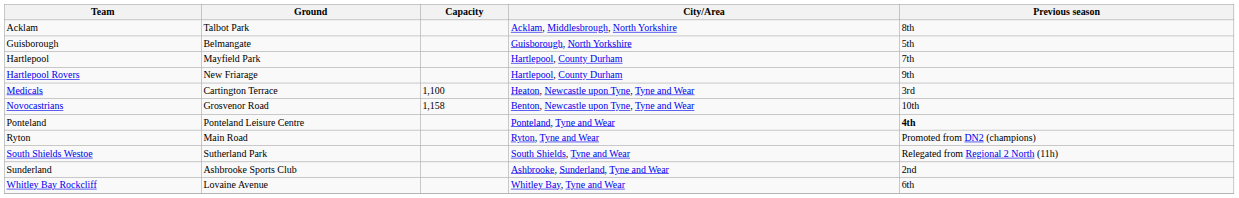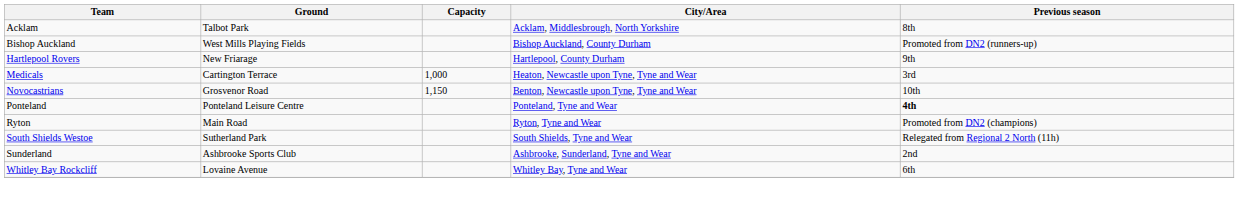 <table class="wikitable sortable" width=100%>
 <tr>
 <th>Team</th>
 <th>Ground</th>
 <th>Capacity</th>
 <th>City/Area</th>
 <th>Previous season</th>
 </tr>
 <tr>
 <td>Acklam</td>
 <td>Talbot Park</td>
 <td></td>
 <td><a href='#'>Acklam</a>, <a href='#'>Middlesbrough</a>, <a href='#'>North Yorkshire</a></td>
 <td>8th</td>
 </tr>
 <tr>
-<td>Guisborough</td>
-<td>Belmangate</td>
+<td>Bishop Auckland</td>
+<td>West Mills Playing Fields</td>
 <td></td>
-<td><a href='#'>Guisborough</a>, <a href='#'>North Yorkshire</a></td>
-<td>5th</td>
-</tr>
-<tr>
-<td>Hartlepool</td>
-<td>Mayfield Park</td>
-<td></td>
-<td><a href='#'>Hartlepool</a>, <a href='#'>County Durham</a></td>
-<td>7th</td>
+<td><a href='#'>Bishop Auckland</a>, <a href='#'>County Durham</a></td>
+<td>Promoted from <a href='#'>DN2</a> (runners-up)</td>
 </tr>
 <tr>
 <td><a href='#'>Hartlepool Rovers</a></td>
 <td>New Friarage</td>
 <td></td>
 <td><a href='#'>Hartlepool</a>, <a href='#'>County Durham</a></td>
 <td>9th</td>
 </tr>
 <tr>
 <td><a href='#'>Medicals</a></td>
 <td>Cartington Terrace</td>
-<td>1,100</td>
+<td>1,000</td>
 <td><a href='#'>Heaton</a>, <a href='#'>Newcastle upon Tyne</a>, <a href='#'>Tyne and Wear</a></td>
 <td>3rd</td>
 </tr>
 <tr>
 <td><a href='#'>Novocastrians</a></td>
 <td>Grosvenor Road</td>
-<td>1,158</td>
+<td>1,150</td>
 <td><a href='#'>Benton</a>, <a href='#'>Newcastle upon Tyne</a>, <a href='#'>Tyne and Wear</a></td>
 <td>10th</td>
 </tr>
 <tr>
 <td>Ponteland</td>
 <td>Ponteland Leisure Centre</td>
 <td></td>
 <td><a href='#'>Ponteland</a>, <a href='#'>Tyne and Wear</a></td>
 <td><strong>4th</strong></td>
 </tr>
 <tr>
 <td>Ryton</td>
 <td>Main Road</td>
 <td></td>
 <td><a href='#'>Ryton</a>, <a href='#'>Tyne and Wear</a></td>
 <td>Promoted from <a href='#'>DN2</a> (champions)</td>
 </tr>
 <tr>
 <td><a href='#'>South Shields Westoe</a></td>
 <td>Sutherland Park</td>
 <td></td>
 <td><a href='#'>South Shields</a>, <a href='#'>Tyne and Wear</a></td>
 <td>Relegated from <a href='#'>Regional 2 North</a> (11h)</td>
 </tr>
 <tr>
 <td>Sunderland</td>
 <td>Ashbrooke Sports Club</td>
 <td></td>
 <td><a href='#'>Ashbrooke</a>, <a href='#'>Sunderland</a>, <a href='#'>Tyne and Wear</a></td>
 <td>2nd</td>
 </tr>
 <tr>
 <td><a href='#'>Whitley Bay Rockcliff</a></td>
 <td>Lovaine Avenue</td>
 <td></td>
 <td><a href='#'>Whitley Bay</a>, <a href='#'>Tyne and Wear</a></td>
 <td>6th</td>
 </tr>
 <tr>
 </tr>
 </table>
